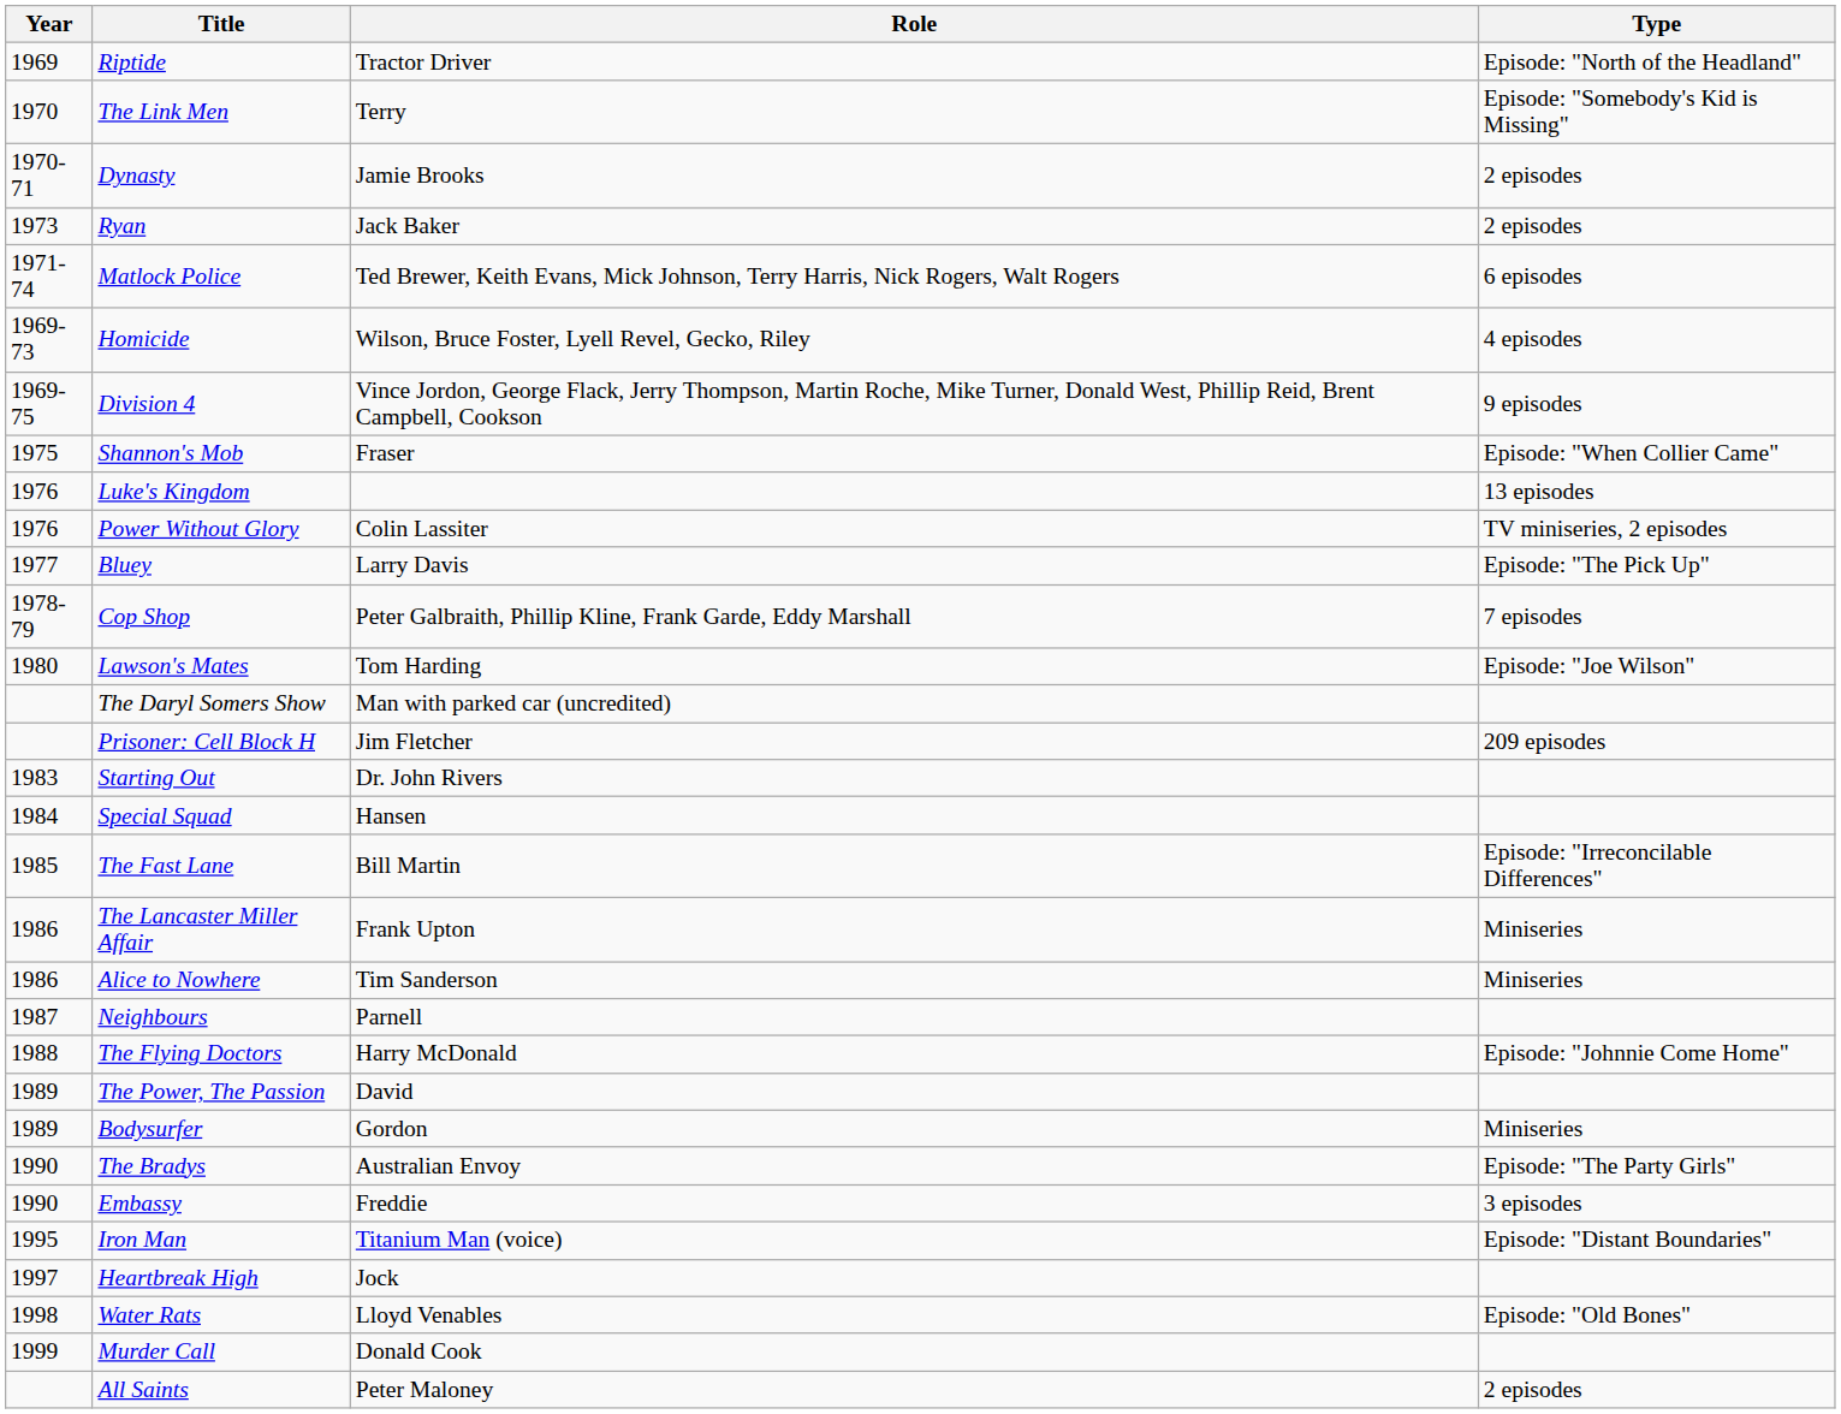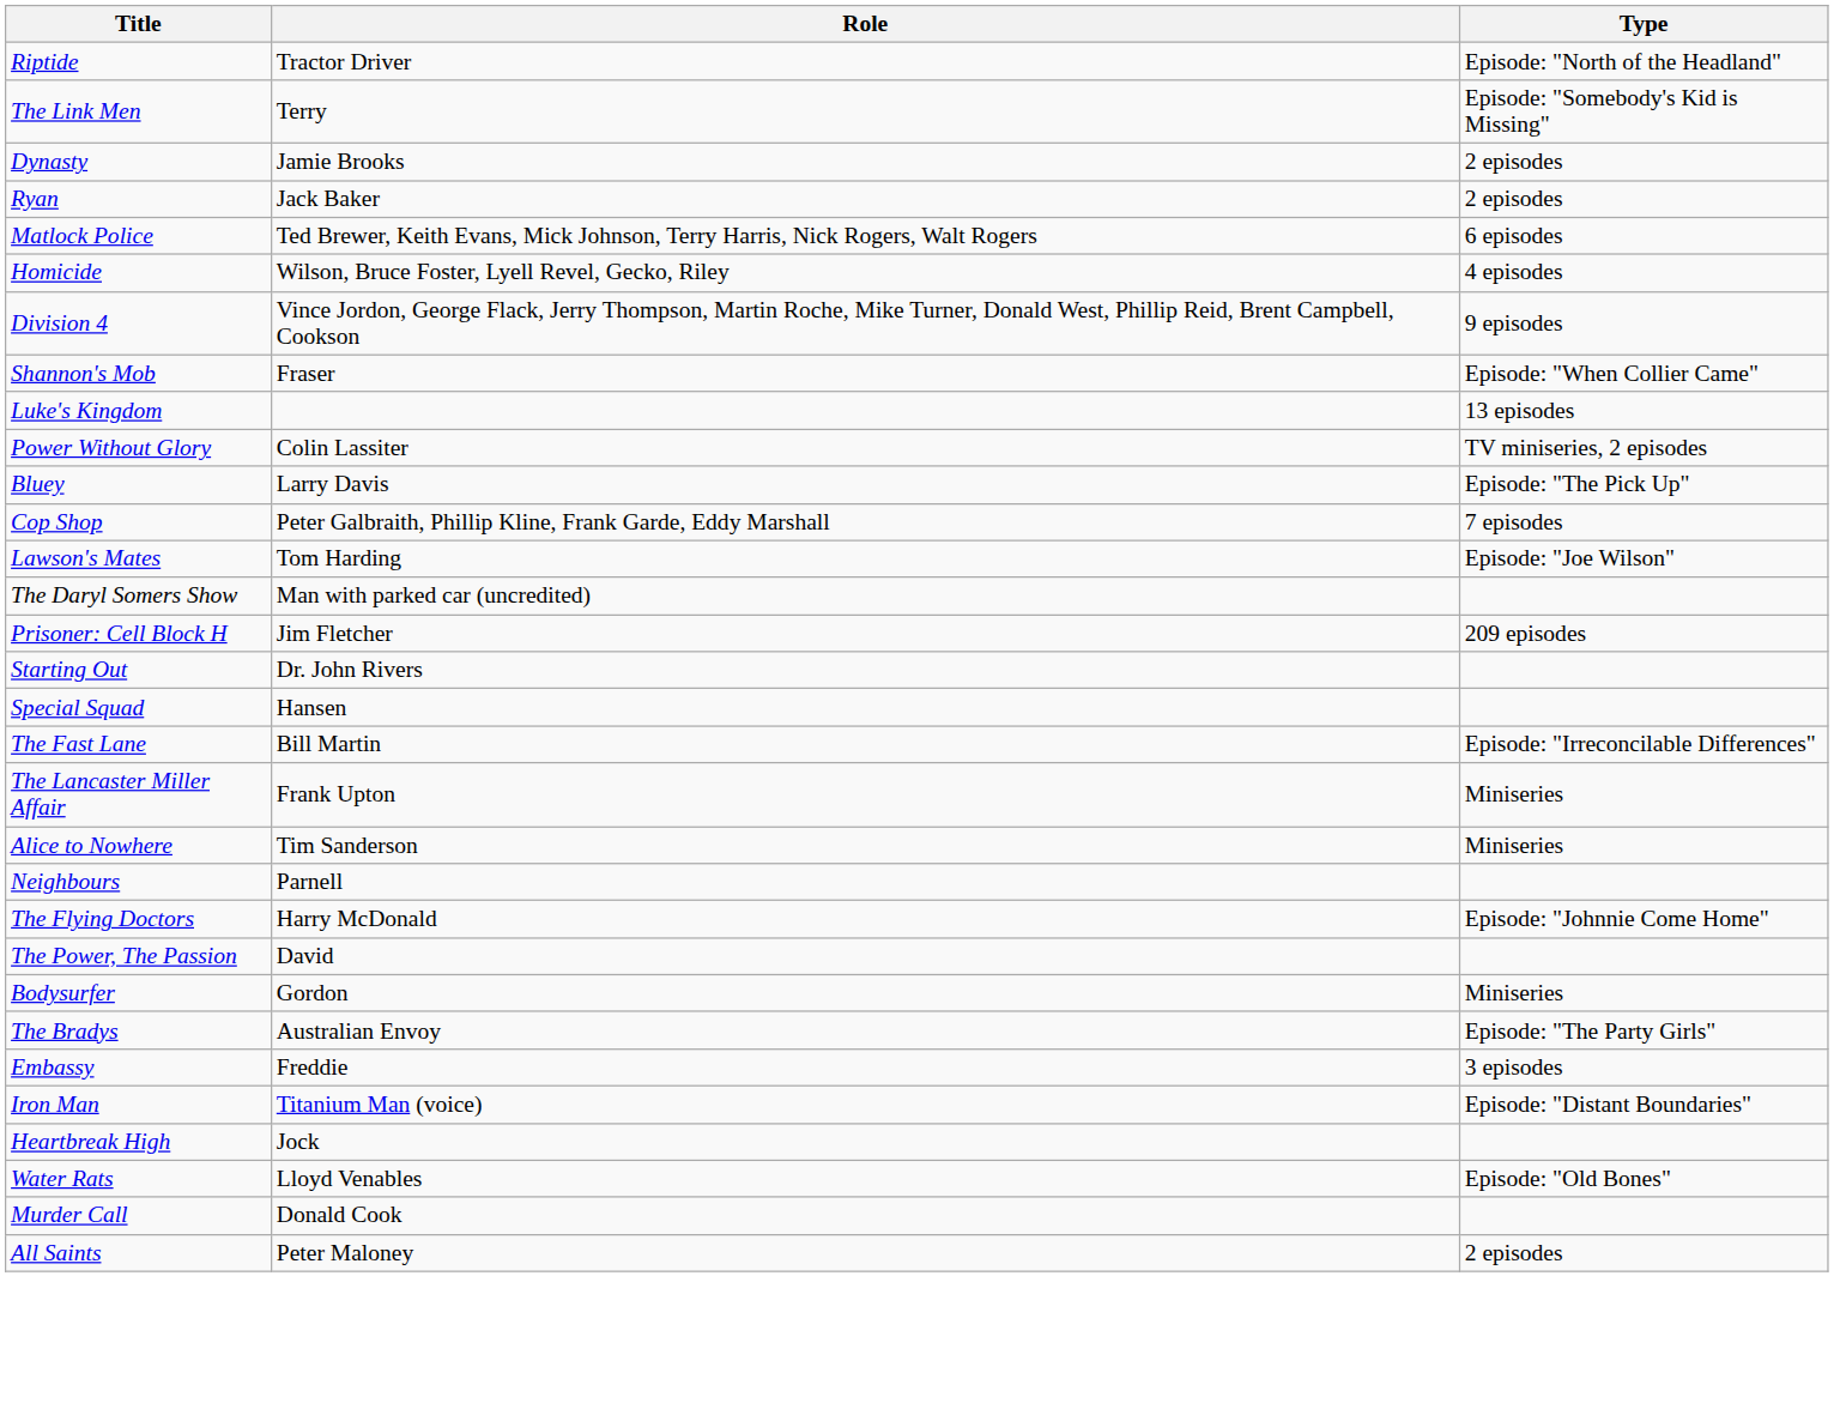 <table class="wikitable">
 <tr>
-<th>Year</th>
 <th>Title</th>
 <th>Role</th>
 <th>Type</th>
 </tr>
 <tr>
-<td>1969</td>
 <td><em><a href='#'>Riptide</a></em></td>
 <td>Tractor Driver</td>
 <td>Episode: "North of the Headland"</td>
 </tr>
 <tr>
-<td>1970</td>
 <td><em><a href='#'>The Link Men</a></em></td>
 <td>Terry</td>
 <td>Episode: "Somebody's Kid is Missing"</td>
 </tr>
 <tr>
-<td>1970-71</td>
 <td><em><a href='#'>Dynasty</a></em></td>
 <td>Jamie Brooks</td>
 <td>2 episodes</td>
 </tr>
 <tr>
-<td>1973</td>
 <td><em><a href='#'>Ryan</a></em></td>
 <td>Jack Baker</td>
 <td>2 episodes</td>
 </tr>
 <tr>
-<td>1971-74</td>
 <td><em><a href='#'>Matlock Police</a></em></td>
 <td>Ted Brewer, Keith Evans, Mick Johnson, Terry Harris, Nick Rogers, Walt Rogers</td>
 <td>6 episodes</td>
 </tr>
 <tr>
-<td>1969-73</td>
 <td><em><a href='#'>Homicide</a></em></td>
 <td>Wilson, Bruce Foster, Lyell Revel, Gecko, Riley</td>
 <td>4 episodes</td>
 </tr>
 <tr>
-<td>1969-75</td>
 <td><em><a href='#'>Division 4</a></em></td>
 <td>Vince Jordon, George Flack, Jerry Thompson, Martin Roche, Mike Turner, Donald West, Phillip Reid, Brent Campbell, Cookson</td>
 <td>9 episodes</td>
 </tr>
 <tr>
-<td>1975</td>
 <td><em><a href='#'>Shannon's Mob</a></em></td>
 <td>Fraser</td>
 <td>Episode: "When Collier Came"</td>
 </tr>
 <tr>
-<td>1976</td>
 <td><em><a href='#'>Luke's Kingdom</a></em></td>
 <td></td>
 <td>13 episodes</td>
 </tr>
 <tr>
-<td>1976</td>
 <td><em><a href='#'>Power Without Glory</a></em></td>
 <td>Colin Lassiter</td>
 <td>TV miniseries, 2 episodes</td>
 </tr>
 <tr>
-<td>1977</td>
 <td><em><a href='#'>Bluey</a></em></td>
 <td>Larry Davis</td>
 <td>Episode: "The Pick Up"</td>
 </tr>
 <tr>
-<td>1978-79</td>
 <td><em><a href='#'>Cop Shop</a></em></td>
 <td>Peter Galbraith, Phillip Kline, Frank Garde, Eddy Marshall</td>
 <td>7 episodes</td>
 </tr>
 <tr>
-<td>1980</td>
 <td><em><a href='#'>Lawson's Mates</a></em></td>
 <td>Tom Harding</td>
 <td>Episode: "Joe Wilson"</td>
 </tr>
 <tr>
-<td></td>
 <td><em>The Daryl Somers Show</em></td>
 <td>Man with parked car (uncredited)</td>
 <td></td>
 </tr>
 <tr>
-<td></td>
 <td><em><a href='#'>Prisoner: Cell Block H</a></em></td>
 <td>Jim Fletcher</td>
 <td>209 episodes</td>
 </tr>
 <tr>
-<td>1983</td>
 <td><em><a href='#'>Starting Out</a></em></td>
 <td>Dr. John Rivers</td>
 <td></td>
 </tr>
 <tr>
-<td>1984</td>
 <td><em><a href='#'>Special Squad</a></em></td>
 <td>Hansen</td>
 <td></td>
 </tr>
 <tr>
-<td>1985</td>
 <td><em><a href='#'>The Fast Lane</a></em></td>
 <td>Bill Martin</td>
 <td>Episode: "Irreconcilable Differences"</td>
 </tr>
 <tr>
-<td>1986</td>
 <td><em><a href='#'>The Lancaster Miller Affair</a></em></td>
 <td>Frank Upton</td>
 <td>Miniseries</td>
 </tr>
 <tr>
-<td>1986</td>
 <td><em><a href='#'>Alice to Nowhere</a></em></td>
 <td>Tim Sanderson</td>
 <td>Miniseries</td>
 </tr>
 <tr>
-<td>1987</td>
 <td><em><a href='#'>Neighbours</a></em></td>
 <td>Parnell</td>
 <td></td>
 </tr>
 <tr>
-<td>1988</td>
 <td><em><a href='#'>The Flying Doctors</a></em></td>
 <td>Harry McDonald</td>
 <td>Episode: "Johnnie Come Home"</td>
 </tr>
 <tr>
-<td>1989</td>
 <td><em><a href='#'>The Power, The Passion</a></em></td>
 <td>David</td>
 <td></td>
 </tr>
 <tr>
-<td>1989</td>
 <td><em><a href='#'>Bodysurfer</a></em></td>
 <td>Gordon</td>
 <td>Miniseries</td>
 </tr>
 <tr>
-<td>1990</td>
 <td><em><a href='#'>The Bradys</a></em></td>
 <td>Australian Envoy</td>
 <td>Episode: "The Party Girls"</td>
 </tr>
 <tr>
-<td>1990</td>
 <td><em><a href='#'>Embassy</a></em></td>
 <td>Freddie</td>
 <td>3 episodes</td>
 </tr>
 <tr>
-<td>1995</td>
 <td><em><a href='#'>Iron Man</a></em></td>
 <td><a href='#'>Titanium Man</a> (voice)</td>
 <td>Episode: "Distant Boundaries"</td>
 </tr>
 <tr>
-<td>1997</td>
 <td><em><a href='#'>Heartbreak High</a></em></td>
 <td>Jock</td>
 <td></td>
 </tr>
 <tr>
-<td>1998</td>
 <td><em><a href='#'>Water Rats</a></em></td>
 <td>Lloyd Venables</td>
 <td>Episode: "Old Bones"</td>
 </tr>
 <tr>
-<td>1999</td>
 <td><em><a href='#'>Murder Call</a></em></td>
 <td>Donald Cook</td>
 <td></td>
 </tr>
 <tr>
-<td></td>
 <td><em><a href='#'>All Saints</a></em></td>
 <td>Peter Maloney</td>
 <td>2 episodes</td>
 </tr>
 </table>
